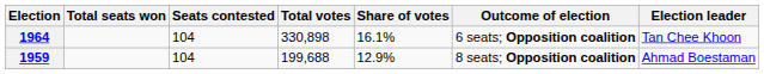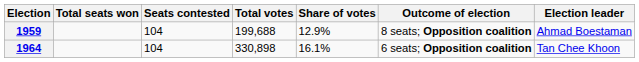 <table class="wikitable">
 <tr>
 <th>Election</th>
 <th>Total seats won</th>
 <th>Seats contested</th>
 <th>Total votes</th>
 <th>Share of votes</th>
 <th>Outcome of election</th>
 <th>Election leader</th>
 </tr>
 <tr>
+<th><a href='#'>1959</a></th>
+<td></td>
+<td>104</td>
+<td>199,688</td>
+<td>12.9%</td>
+<td>8 seats; <strong>Opposition coalition</strong></td>
+<td><a href='#'>Ahmad Boestaman</a></td>
+</tr>
+<tr>
 <th><a href='#'>1964</a></th>
 <td></td>
 <td>104</td>
 <td>330,898</td>
 <td>16.1%</td>
 <td>6 seats; <strong>Opposition coalition</strong></td>
 <td><a href='#'>Tan Chee Khoon</a></td>
 </tr>
-<tr>
-<th><a href='#'>1959</a></th>
-<td></td>
-<td>104</td>
-<td>199,688</td>
-<td>12.9%</td>
-<td>8 seats; <strong>Opposition coalition</strong></td>
-<td><a href='#'>Ahmad Boestaman</a></td>
-</tr>
 </table>
